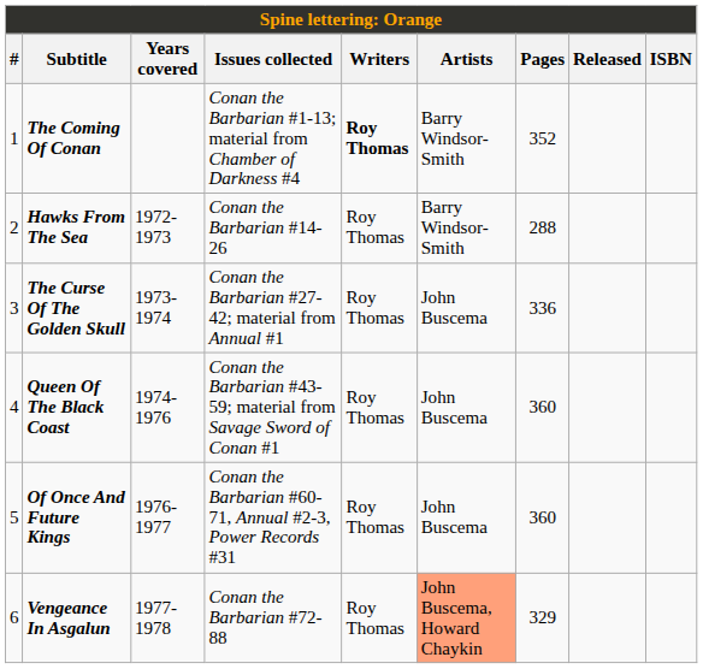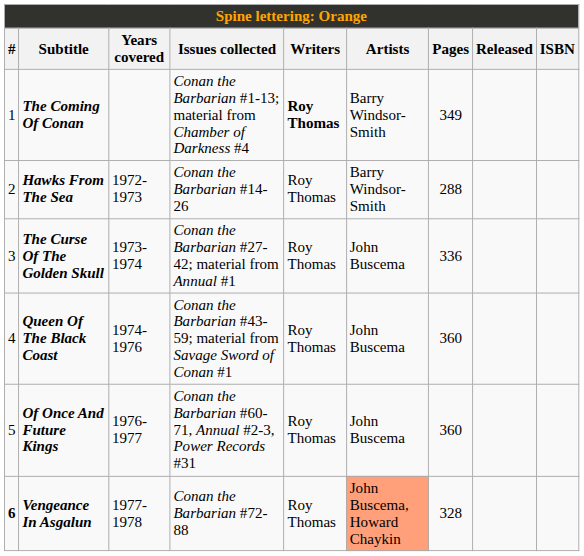 <table class="wikitable sortable" width=98%>
 <tr>
 <th colspan=9 style="background-color: #31312D; color: orange;">Spine lettering: Orange</th>
 </tr>
 <tr>
 <th class="unsortable">#</th>
 <th class="unsortable">Subtitle</th>
 <th>Years covered</th>
 <th class="unsortable">Issues collected</th>
 <th class="unsortable">Writers</th>
 <th class="unsortable">Artists</th>
 <th class="unsortable">Pages</th>
 <th>Released</th>
 <th class="unsortable">ISBN</th>
 </tr>
 <tr>
 <td>1</td>
 <td><strong><em>The Coming Of Conan</em></strong></td>
 <td></td>
 <td><em>Conan the Barbarian</em> #1-13; material from <em>Chamber of Darkness</em> #4</td>
 <td><strong>Roy Thomas</strong></td>
 <td>Barry Windsor-Smith</td>
-<td style="text-align: center;">352</td>
+<td style="text-align: center;">349</td>
 <td></td>
 <td></td>
 </tr>
 <tr>
 <td>2</td>
 <td><strong><em>Hawks From The Sea</em></strong></td>
 <td>1972-1973</td>
 <td><em>Conan the Barbarian</em> #14-26</td>
 <td>Roy Thomas</td>
 <td>Barry Windsor-Smith</td>
 <td style="text-align: center;">288</td>
 <td></td>
 <td></td>
 </tr>
 <tr>
 <td>3</td>
 <td><strong><em>The Curse Of The Golden Skull</em></strong></td>
 <td>1973-1974</td>
 <td><em>Conan the Barbarian</em> #27-42; material from <em>Annual</em> #1</td>
 <td>Roy Thomas</td>
 <td>John Buscema</td>
 <td style="text-align: center;">336</td>
 <td></td>
 <td></td>
 </tr>
 <tr>
 <td>4</td>
 <td><strong><em>Queen Of The Black Coast</em></strong></td>
 <td>1974-1976</td>
 <td><em>Conan the Barbarian</em> #43-59; material from <em>Savage Sword of Conan</em> #1</td>
 <td>Roy Thomas</td>
 <td>John Buscema</td>
 <td style="text-align: center;">360</td>
 <td></td>
 <td></td>
 </tr>
 <tr>
 <td>5</td>
 <td><strong><em>Of Once And Future Kings</em></strong></td>
 <td>1976-1977</td>
 <td><em>Conan the Barbarian</em> #60-71, <em>Annual</em> #2-3, <em>Power Records</em> #31</td>
 <td>Roy Thomas</td>
 <td>John Buscema</td>
 <td style="text-align: center;">360</td>
 <td></td>
 <td></td>
 </tr>
 <tr>
-<td>6</td>
+<td><strong>6</strong></td>
 <td><strong><em>Vengeance In Asgalun</em></strong></td>
 <td>1977-1978</td>
 <td><em>Conan the Barbarian</em> #72-88</td>
 <td>Roy Thomas</td>
 <td style="background: lightsalmon;">John Buscema, Howard Chaykin</td>
-<td style="text-align: center;">329</td>
+<td style="text-align: center;">328</td>
 <td></td>
 <td></td>
 </tr>
 </table>
